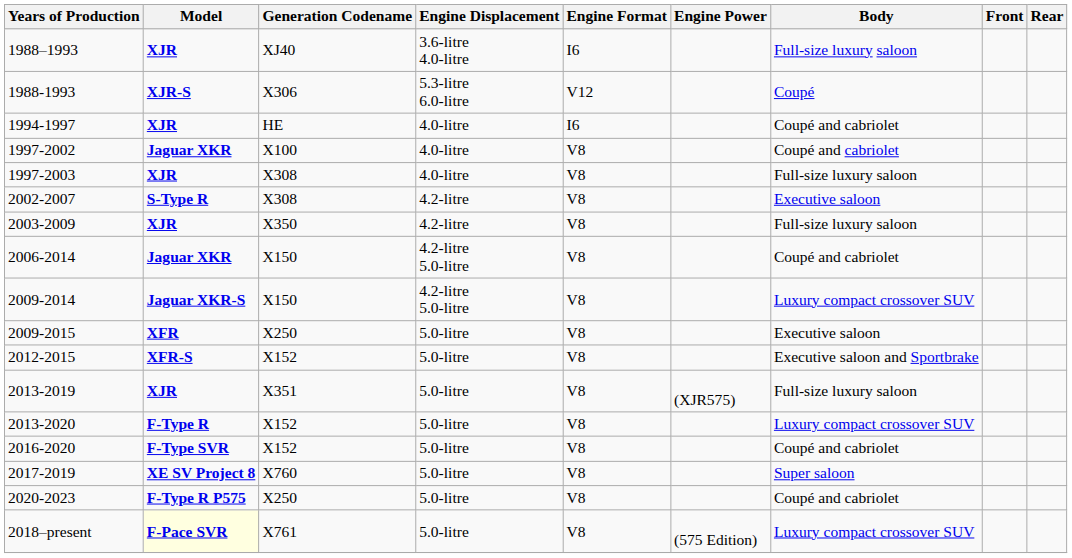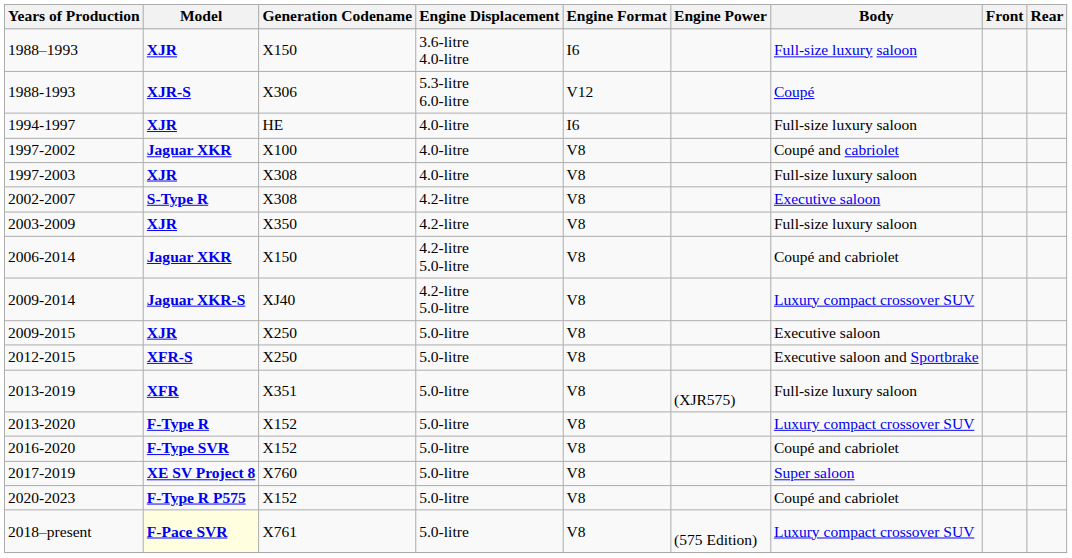 <table class="wikitable">
 <tr style="background:#cccccc;">
 <th>Years of Production</th>
 <th>Model</th>
 <th>Generation Codename</th>
 <th>Engine Displacement</th>
 <th>Engine Format</th>
 <th>Engine Power</th>
 <th>Body</th>
 <th>Front</th>
 <th>Rear</th>
 </tr>
 <tr>
 <td>1988–1993</td>
 <td><strong><a href='#'>XJR</a></strong></td>
-<td>XJ40</td>
+<td>X150</td>
 <td>3.6-litre<br>4.0-litre</td>
 <td>I6</td>
 <td></td>
 <td><a href='#'>Full-size luxury</a> <a href='#'>saloon</a></td>
 <td></td>
 <td></td>
 </tr>
 <tr>
 <td>1988-1993</td>
 <td><strong><a href='#'>XJR-S</a></strong></td>
 <td>X306</td>
 <td>5.3-litre<br>6.0-litre</td>
 <td>V12</td>
 <td><br></td>
 <td><a href='#'>Coupé</a></td>
 <td></td>
 <td></td>
 </tr>
 <tr>
 <td>1994-1997</td>
 <td><strong><a href='#'>XJR</a></strong></td>
 <td>HE</td>
 <td>4.0-litre</td>
 <td>I6</td>
 <td></td>
-<td>Coupé and cabriolet</td>
+<td>Full-size luxury saloon</td>
 <td></td>
 <td></td>
 </tr>
 <tr>
 <td>1997-2002</td>
 <td><strong><a href='#'>Jaguar XKR</a></strong></td>
 <td>X100</td>
 <td>4.0-litre</td>
 <td>V8</td>
 <td></td>
 <td>Coupé and <a href='#'>cabriolet</a></td>
 <td></td>
 <td></td>
 </tr>
 <tr>
 <td>1997-2003</td>
 <td><strong><a href='#'>XJR</a></strong></td>
 <td>X308</td>
 <td>4.0-litre</td>
 <td>V8</td>
 <td></td>
 <td>Full-size luxury saloon</td>
 <td></td>
 <td></td>
 </tr>
 <tr>
 <td>2002-2007</td>
 <td><strong><a href='#'>S-Type R</a></strong></td>
 <td>X308</td>
 <td>4.2-litre</td>
 <td>V8</td>
 <td></td>
 <td><a href='#'>Executive saloon</a></td>
 <td></td>
 <td></td>
 </tr>
 <tr>
 <td>2003-2009</td>
 <td><strong><a href='#'>XJR</a></strong></td>
 <td>X350</td>
 <td>4.2-litre</td>
 <td>V8</td>
 <td></td>
 <td>Full-size luxury saloon</td>
 <td></td>
 <td></td>
 </tr>
 <tr>
 <td>2006-2014</td>
 <td><strong><a href='#'>Jaguar XKR</a></strong></td>
 <td>X150</td>
 <td>4.2-litre<br>5.0-litre</td>
 <td>V8</td>
 <td><br></td>
 <td>Coupé and cabriolet</td>
 <td></td>
 <td></td>
 </tr>
 <tr>
 <td>2009-2014</td>
 <td><strong><a href='#'>Jaguar XKR-S</a></strong></td>
-<td>X150</td>
+<td>XJ40</td>
 <td>4.2-litre<br>5.0-litre</td>
 <td>V8</td>
 <td><br></td>
 <td><a href='#'>Luxury compact crossover SUV</a></td>
 <td></td>
 <td></td>
 </tr>
 <tr>
 <td>2009-2015</td>
-<td><strong><a href='#'>XFR</a></strong></td>
+<td><strong><a href='#'>XJR</a></strong></td>
 <td>X250</td>
 <td>5.0-litre</td>
 <td>V8</td>
 <td></td>
 <td>Executive saloon</td>
 <td></td>
 <td></td>
 </tr>
 <tr>
 <td>2012-2015</td>
 <td><strong><a href='#'>XFR-S</a></strong></td>
-<td>X152</td>
+<td>X250</td>
 <td>5.0-litre</td>
 <td>V8</td>
 <td></td>
 <td>Executive saloon and <a href='#'>Sportbrake</a></td>
 <td></td>
 <td></td>
 </tr>
 <tr>
 <td>2013-2019</td>
-<td><strong><a href='#'>XJR</a></strong></td>
+<td><strong><a href='#'>XFR</a></strong></td>
 <td>X351</td>
 <td>5.0-litre</td>
 <td>V8</td>
 <td><br> (XJR575)</td>
 <td>Full-size luxury saloon</td>
 <td></td>
 <td></td>
 </tr>
 <tr>
 <td>2013-2020</td>
 <td><strong><a href='#'>F-Type R</a></strong></td>
 <td>X152</td>
 <td>5.0-litre</td>
 <td>V8</td>
 <td></td>
 <td><a href='#'>Luxury compact crossover SUV</a></td>
 <td></td>
 <td></td>
 </tr>
 <tr>
 <td>2016-2020</td>
 <td><strong><a href='#'>F-Type SVR</a></strong></td>
 <td>X152</td>
 <td>5.0-litre</td>
 <td>V8</td>
 <td></td>
 <td>Coupé and cabriolet</td>
 <td></td>
 <td></td>
 </tr>
 <tr>
 <td>2017-2019</td>
 <td><strong><a href='#'>XE SV Project 8</a></strong></td>
 <td>X760</td>
 <td>5.0-litre</td>
 <td>V8</td>
 <td></td>
 <td><a href='#'>Super saloon</a></td>
 <td></td>
 <td></td>
 </tr>
 <tr>
 <td>2020-2023</td>
 <td><strong><a href='#'>F-Type R P575</a></strong></td>
-<td>X250</td>
+<td>X152</td>
 <td>5.0-litre</td>
 <td>V8</td>
 <td></td>
 <td>Coupé and cabriolet</td>
 <td></td>
 <td></td>
 </tr>
 <tr>
 <td>2018–present</td>
 <td style="background: lightyellow;"><strong><a href='#'>F-Pace SVR</a></strong></td>
 <td>X761</td>
 <td>5.0-litre</td>
 <td>V8</td>
 <td><br> (575 Edition)</td>
 <td><a href='#'>Luxury compact crossover SUV</a></td>
 <td></td>
 <td></td>
 </tr>
 <tr>
 </tr>
 </table>
